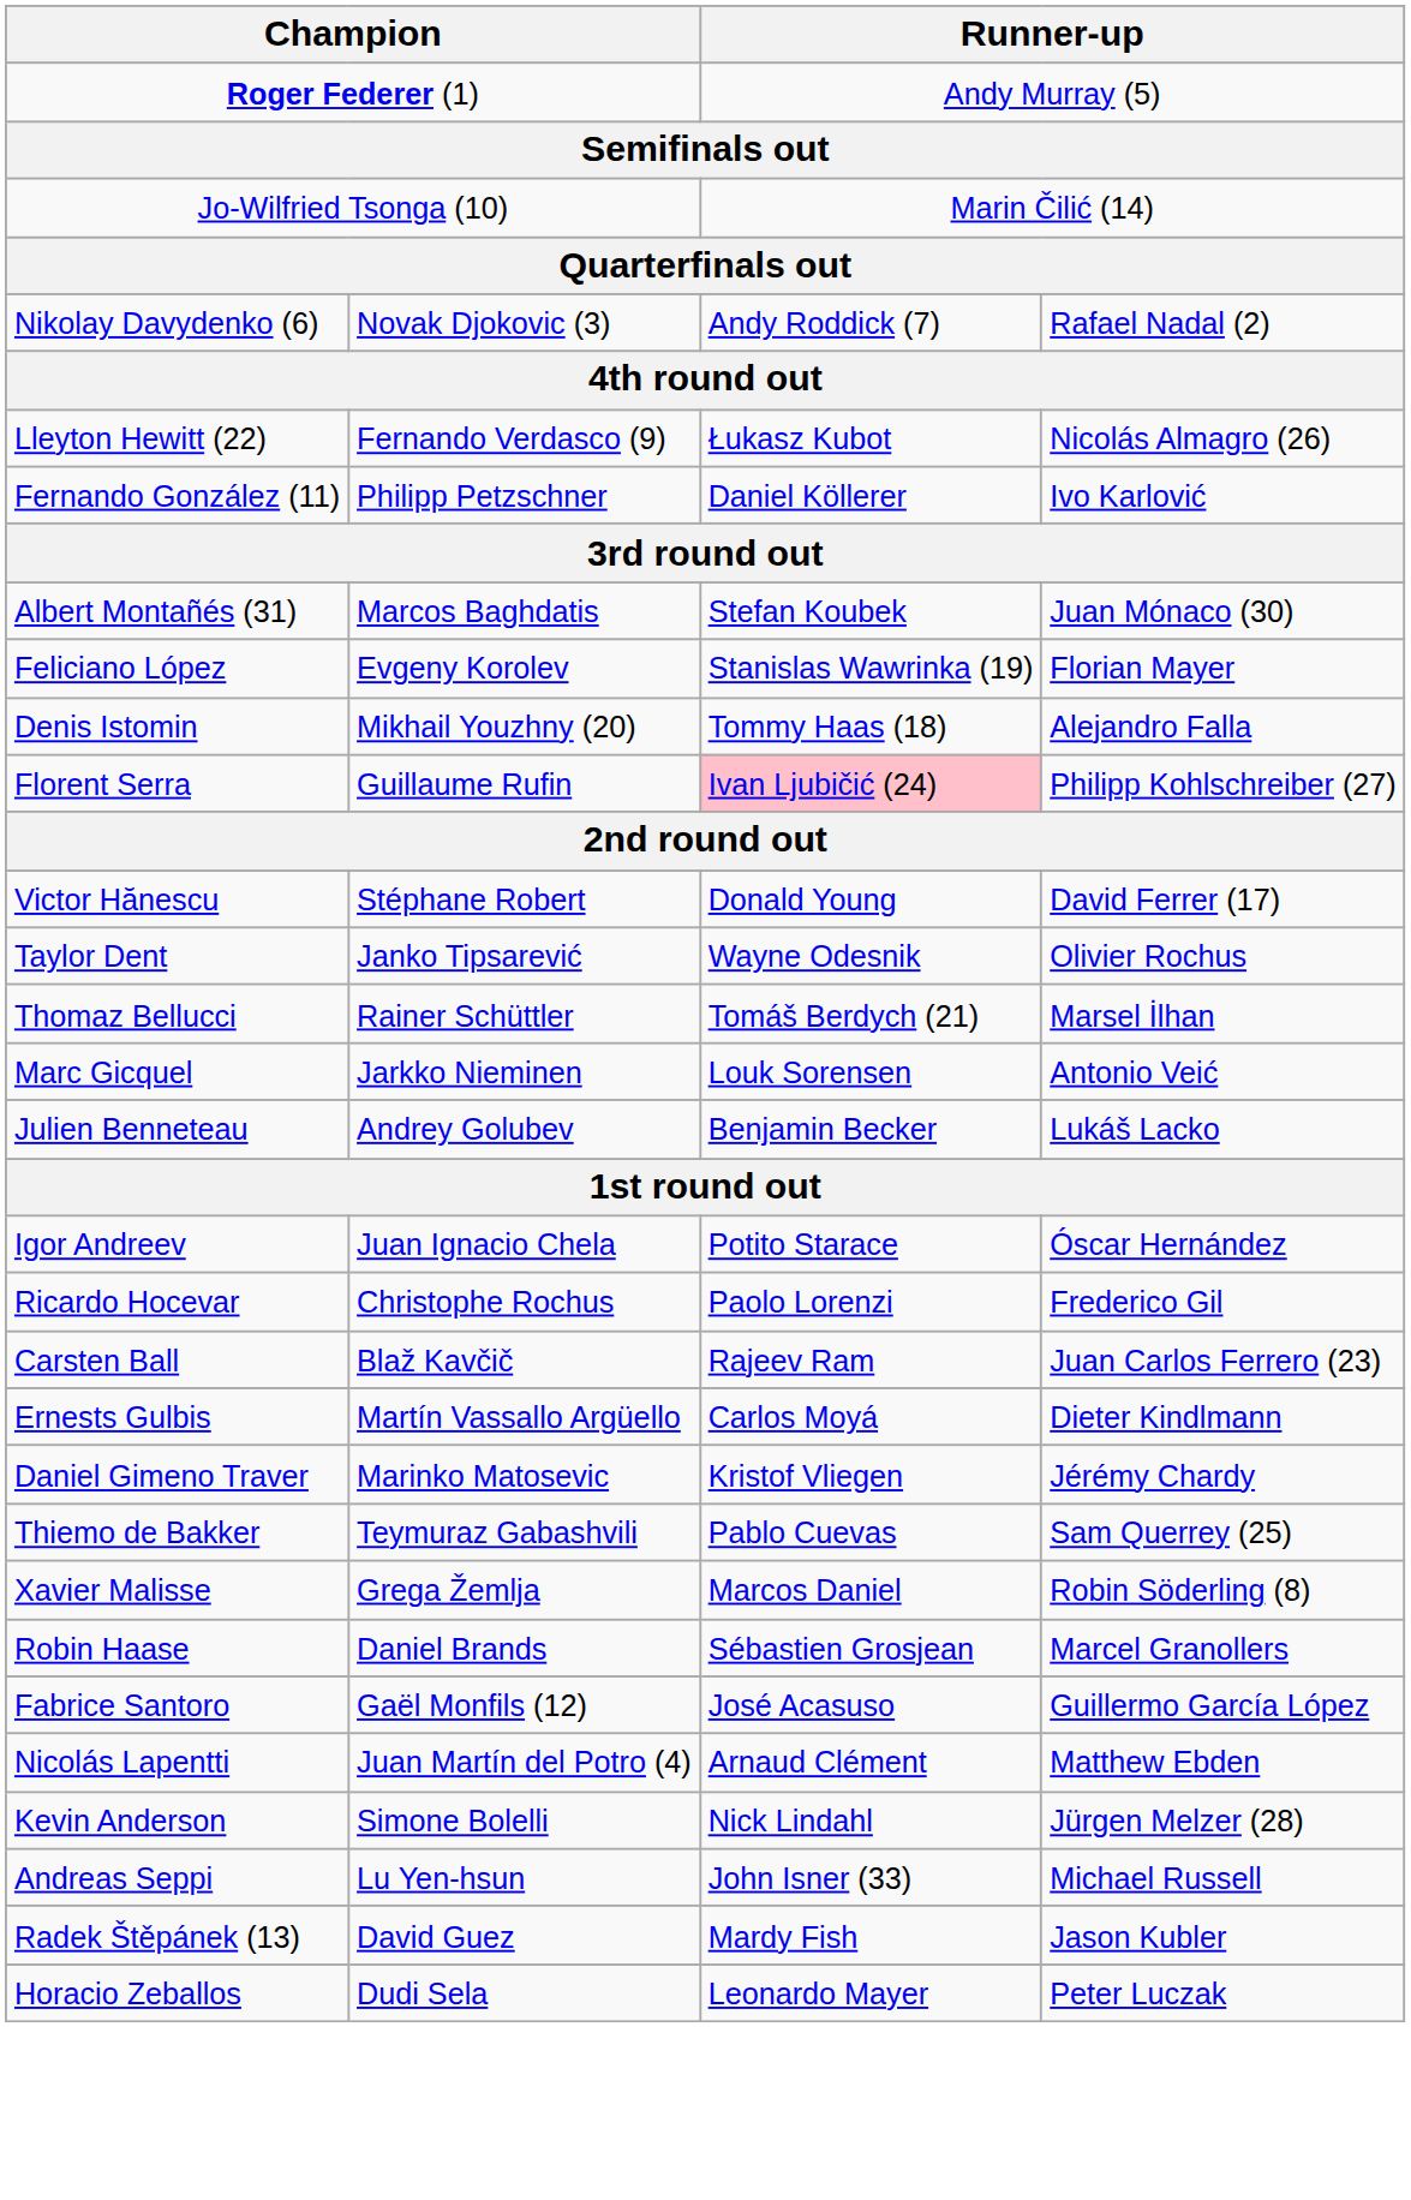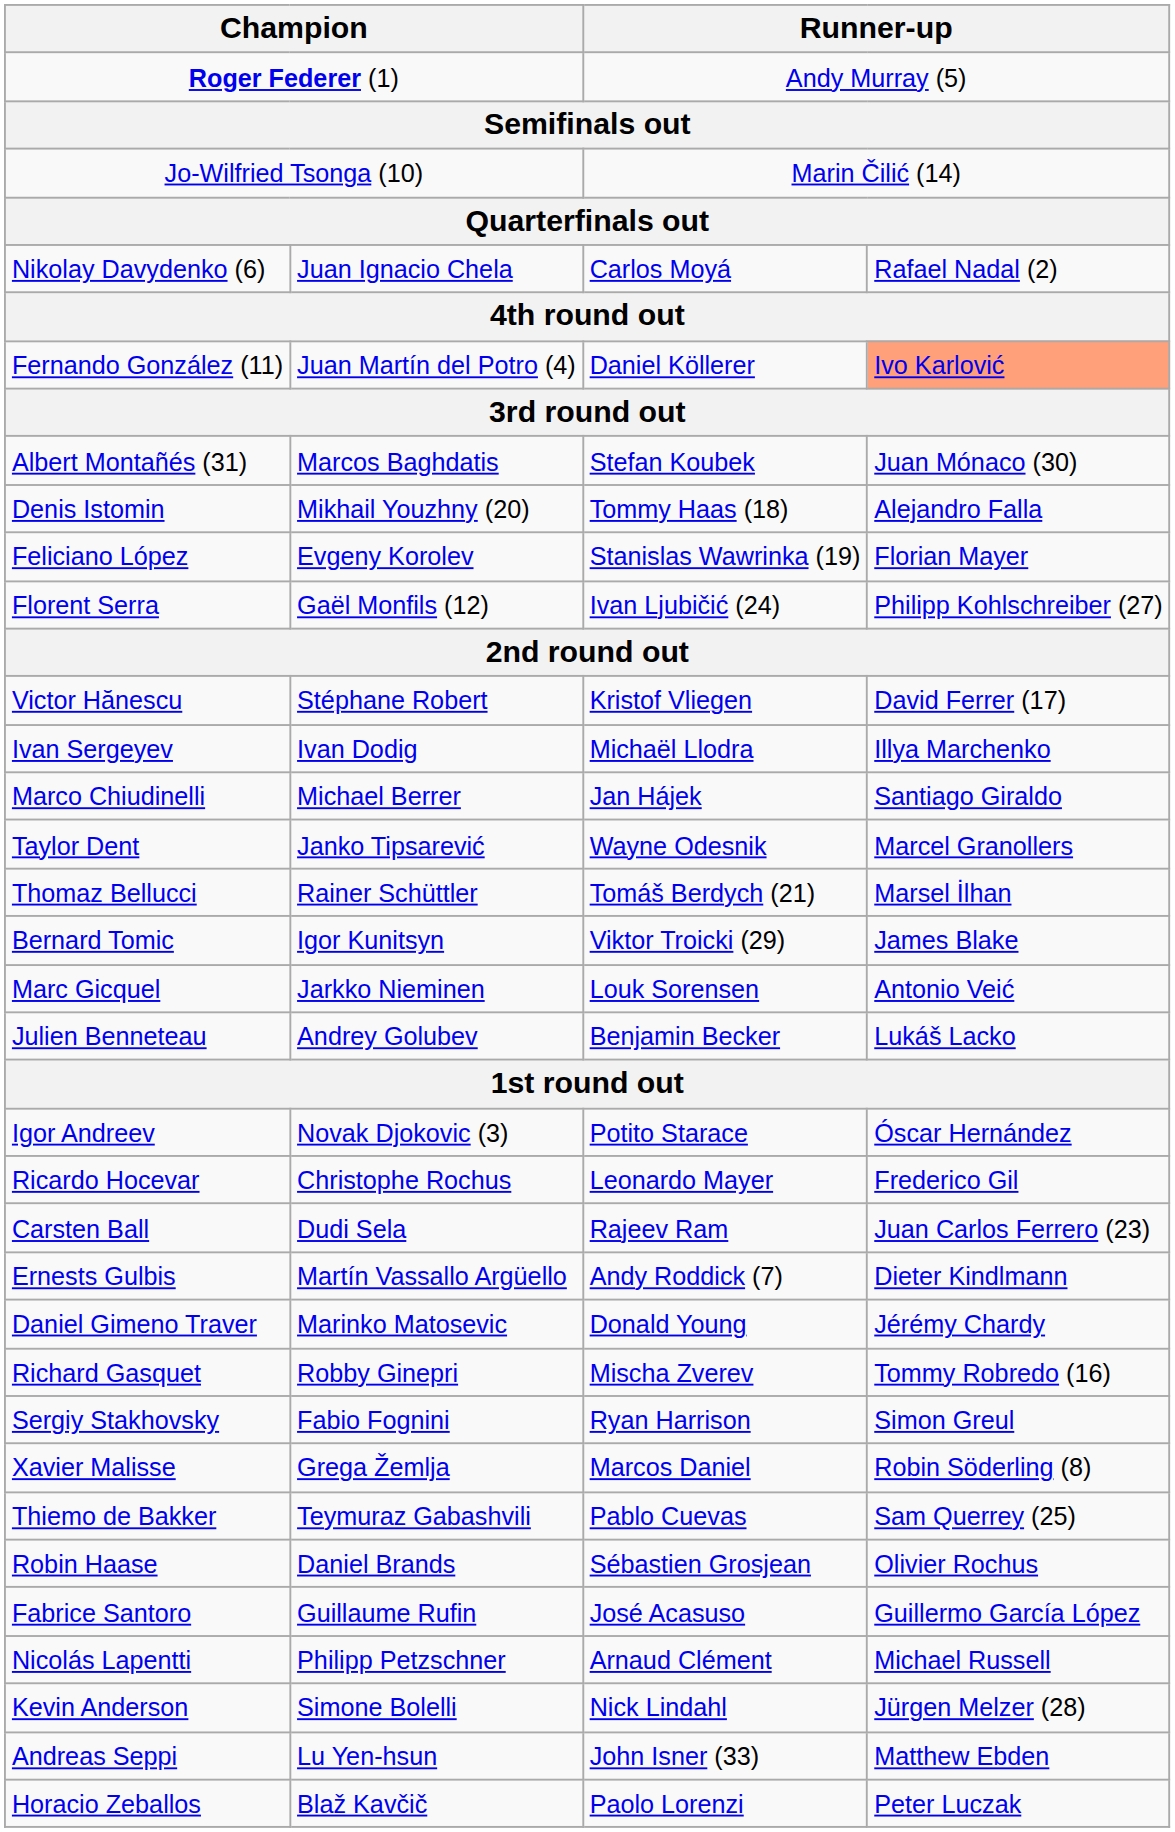 <table class="wikitable collapsible collapsed">
 <tr>
 <th colspan="2"><strong>Champion</strong></th>
 <th colspan="2">Runner-up</th>
 </tr>
 <tr>
 <td align="center" colspan="2"><small> <strong><a href='#'>Roger Federer</a></strong> (1)</small></td>
 <td align="center" colspan="2"><small> <a href='#'>Andy Murray</a> (5)</small></td>
 </tr>
 <tr>
 <th colspan="4">Semifinals out</th>
 </tr>
 <tr>
 <td align="center" colspan="2"><small> <a href='#'>Jo-Wilfried Tsonga</a> (10)</small></td>
 <td align="center" colspan="2"><small> <a href='#'>Marin Čilić</a> (14)</small></td>
 </tr>
 <tr>
 <th colspan="4">Quarterfinals out</th>
 </tr>
 <tr>
 <td><small> <a href='#'>Nikolay Davydenko</a> (6)</small></td>
-<td><small> <a href='#'>Novak Djokovic</a> (3)</small></td>
-<td><small> <a href='#'>Andy Roddick</a> (7)</small></td>
+<td><small> <a href='#'>Juan Ignacio Chela</a></small></td>
+<td><small> <a href='#'>Carlos Moyá</a></small></td>
 <td><small> <a href='#'>Rafael Nadal</a> (2)</small></td>
 </tr>
 <tr>
 <th colspan="4">4th round out</th>
 </tr>
 <tr>
-<td><small> <a href='#'>Lleyton Hewitt</a> (22)</small></td>
-<td><small> <a href='#'>Fernando Verdasco</a> (9)</small></td>
-<td><small> <a href='#'>Łukasz Kubot</a></small></td>
-<td><small> <a href='#'>Nicolás Almagro</a> (26)</small></td>
-</tr>
-<tr>
 <td><small> <a href='#'>Fernando González</a> (11)</small></td>
-<td><small> <a href='#'>Philipp Petzschner</a></small></td>
+<td><small> <a href='#'>Juan Martín del Potro</a> (4)</small></td>
 <td><small> <a href='#'>Daniel Köllerer</a> </small></td>
-<td><small> <a href='#'>Ivo Karlović</a></small></td>
+<td style="background: lightsalmon;"><small> <a href='#'>Ivo Karlović</a></small></td>
 </tr>
 <tr>
 <th colspan="4">3rd round out</th>
 </tr>
 <tr>
 <td><small> <a href='#'>Albert Montañés</a> (31)</small></td>
 <td><small> <a href='#'>Marcos Baghdatis</a></small></td>
 <td><small> <a href='#'>Stefan Koubek</a></small></td>
 <td><small> <a href='#'>Juan Mónaco</a> (30)</small></td>
 </tr>
 <tr>
+<td><small> <a href='#'>Denis Istomin</a></small></td>
+<td><small> <a href='#'>Mikhail Youzhny</a> (20)</small></td>
+<td><small> <a href='#'>Tommy Haas</a> (18)</small></td>
+<td><small> <a href='#'>Alejandro Falla</a></small></td>
+</tr>
+<tr>
 <td><small> <a href='#'>Feliciano López</a></small></td>
 <td><small> <a href='#'>Evgeny Korolev</a></small></td>
 <td><small> <a href='#'>Stanislas Wawrinka</a> (19)</small></td>
 <td><small> <a href='#'>Florian Mayer</a></small></td>
 </tr>
 <tr>
-<td><small> <a href='#'>Denis Istomin</a></small></td>
-<td><small> <a href='#'>Mikhail Youzhny</a> (20)</small></td>
-<td><small> <a href='#'>Tommy Haas</a> (18)</small></td>
-<td><small> <a href='#'>Alejandro Falla</a></small></td>
-</tr>
-<tr>
 <td><small> <a href='#'>Florent Serra</a></small></td>
-<td><small> <a href='#'>Guillaume Rufin</a></small></td>
-<td style="background: pink;"><small> <a href='#'>Ivan Ljubičić</a> (24)</small></td>
+<td><small> <a href='#'>Gaël Monfils</a> (12)</small></td>
+<td><small> <a href='#'>Ivan Ljubičić</a> (24)</small></td>
 <td><small> <a href='#'>Philipp Kohlschreiber</a> (27)</small></td>
 </tr>
 <tr>
 <th colspan="4">2nd round out</th>
 </tr>
 <tr>
 <td><small> <a href='#'>Victor Hănescu</a></small></td>
 <td><small> <a href='#'>Stéphane Robert</a></small></td>
-<td><small> <a href='#'>Donald Young</a></small></td>
+<td><small> <a href='#'>Kristof Vliegen</a></small></td>
 <td><small> <a href='#'>David Ferrer</a> (17)</small></td>
+</tr>
+<tr>
+<td><small> <a href='#'>Ivan Sergeyev</a></small></td>
+<td><small> <a href='#'>Ivan Dodig</a></small></td>
+<td><small> <a href='#'>Michaël Llodra</a></small></td>
+<td><small> <a href='#'>Illya Marchenko</a></small></td>
+</tr>
+<tr>
+<td><small> <a href='#'>Marco Chiudinelli</a></small></td>
+<td><small> <a href='#'>Michael Berrer</a></small></td>
+<td><small> <a href='#'>Jan Hájek</a></small></td>
+<td><small> <a href='#'>Santiago Giraldo</a></small></td>
 </tr>
 <tr>
 <td><small> <a href='#'>Taylor Dent</a></small></td>
 <td><small> <a href='#'>Janko Tipsarević</a></small></td>
 <td><small> <a href='#'>Wayne Odesnik</a></small></td>
-<td><small> <a href='#'>Olivier Rochus</a></small></td>
+<td><small> <a href='#'>Marcel Granollers</a></small></td>
 </tr>
 <tr>
 <td><small> <a href='#'>Thomaz Bellucci</a></small></td>
 <td><small> <a href='#'>Rainer Schüttler</a></small></td>
 <td><small> <a href='#'>Tomáš Berdych</a> (21)</small></td>
 <td><small> <a href='#'>Marsel İlhan</a></small></td>
+</tr>
+<tr>
+<td><small> <a href='#'>Bernard Tomic</a></small></td>
+<td><small> <a href='#'>Igor Kunitsyn</a></small></td>
+<td><small> <a href='#'>Viktor Troicki</a> (29)</small></td>
+<td><small> <a href='#'>James Blake</a></small></td>
 </tr>
 <tr>
 <td><small> <a href='#'>Marc Gicquel</a></small></td>
 <td><small> <a href='#'>Jarkko Nieminen</a></small></td>
 <td><small> <a href='#'>Louk Sorensen</a></small></td>
 <td><small> <a href='#'>Antonio Veić</a></small></td>
 </tr>
 <tr>
 <td><small> <a href='#'>Julien Benneteau</a></small></td>
 <td><small> <a href='#'>Andrey Golubev</a></small></td>
 <td><small> <a href='#'>Benjamin Becker</a></small></td>
 <td><small> <a href='#'>Lukáš Lacko</a></small></td>
 </tr>
 <tr>
 <th colspan="4">1st round out</th>
 </tr>
 <tr>
 <td><small> <a href='#'>Igor Andreev</a></small></td>
-<td><small> <a href='#'>Juan Ignacio Chela</a></small></td>
+<td><small> <a href='#'>Novak Djokovic</a> (3)</small></td>
 <td><small> <a href='#'>Potito Starace</a></small></td>
 <td><small> <a href='#'>Óscar Hernández</a></small></td>
 </tr>
 <tr>
 <td><small> <a href='#'>Ricardo Hocevar</a></small></td>
 <td><small> <a href='#'>Christophe Rochus</a></small></td>
-<td><small> <a href='#'>Paolo Lorenzi</a></small></td>
+<td><small> <a href='#'>Leonardo Mayer</a></small></td>
 <td><small> <a href='#'>Frederico Gil</a></small></td>
 </tr>
 <tr>
 <td><small> <a href='#'>Carsten Ball</a></small></td>
-<td><small> <a href='#'>Blaž Kavčič</a></small></td>
+<td><small> <a href='#'>Dudi Sela</a></small></td>
 <td><small> <a href='#'>Rajeev Ram</a></small></td>
 <td><small> <a href='#'>Juan Carlos Ferrero</a> (23)</small></td>
 </tr>
 <tr>
 <td><small> <a href='#'>Ernests Gulbis</a></small></td>
 <td><small> <a href='#'>Martín Vassallo Argüello</a></small></td>
-<td><small> <a href='#'>Carlos Moyá</a></small></td>
+<td><small> <a href='#'>Andy Roddick</a> (7)</small></td>
 <td><small> <a href='#'>Dieter Kindlmann</a></small></td>
 </tr>
 <tr>
 <td><small> <a href='#'>Daniel Gimeno Traver</a></small></td>
 <td><small> <a href='#'>Marinko Matosevic</a></small></td>
-<td><small> <a href='#'>Kristof Vliegen</a></small></td>
+<td><small> <a href='#'>Donald Young</a></small></td>
 <td><small> <a href='#'>Jérémy Chardy</a></small></td>
+</tr>
+<tr>
+<td><small> <a href='#'>Richard Gasquet</a></small></td>
+<td><small> <a href='#'>Robby Ginepri</a></small></td>
+<td><small> <a href='#'>Mischa Zverev</a></small></td>
+<td><small> <a href='#'>Tommy Robredo</a> (16)</small></td>
+</tr>
+<tr>
+<td><small> <a href='#'>Sergiy Stakhovsky</a></small></td>
+<td><small> <a href='#'>Fabio Fognini</a></small></td>
+<td><small> <a href='#'>Ryan Harrison</a></small></td>
+<td><small> <a href='#'>Simon Greul</a></small></td>
+</tr>
+<tr>
+<td><small> <a href='#'>Xavier Malisse</a></small></td>
+<td><small> <a href='#'>Grega Žemlja</a></small></td>
+<td><small> <a href='#'>Marcos Daniel</a></small></td>
+<td><small> <a href='#'>Robin Söderling</a> (8)</small></td>
 </tr>
 <tr>
 <td><small> <a href='#'>Thiemo de Bakker</a></small></td>
 <td><small> <a href='#'>Teymuraz Gabashvili</a></small></td>
 <td><small> <a href='#'>Pablo Cuevas</a></small></td>
 <td><small> <a href='#'>Sam Querrey</a> (25)</small></td>
 </tr>
 <tr>
-<td><small> <a href='#'>Xavier Malisse</a></small></td>
-<td><small> <a href='#'>Grega Žemlja</a></small></td>
-<td><small> <a href='#'>Marcos Daniel</a></small></td>
-<td><small> <a href='#'>Robin Söderling</a> (8)</small></td>
-</tr>
-<tr>
 <td><small> <a href='#'>Robin Haase</a></small></td>
 <td><small> <a href='#'>Daniel Brands</a></small></td>
 <td><small> <a href='#'>Sébastien Grosjean</a></small></td>
-<td><small> <a href='#'>Marcel Granollers</a></small></td>
+<td><small> <a href='#'>Olivier Rochus</a></small></td>
 </tr>
 <tr>
 <td><small> <a href='#'>Fabrice Santoro</a></small></td>
-<td><small> <a href='#'>Gaël Monfils</a> (12)</small></td>
+<td><small> <a href='#'>Guillaume Rufin</a></small></td>
 <td><small> <a href='#'>José Acasuso</a></small></td>
 <td><small> <a href='#'>Guillermo García López</a></small></td>
 </tr>
 <tr>
 <td><small> <a href='#'>Nicolás Lapentti</a></small></td>
-<td><small> <a href='#'>Juan Martín del Potro</a> (4)</small></td>
+<td><small> <a href='#'>Philipp Petzschner</a></small></td>
 <td><small> <a href='#'>Arnaud Clément</a> </small></td>
-<td><small> <a href='#'>Matthew Ebden</a></small></td>
+<td><small> <a href='#'>Michael Russell</a></small></td>
 </tr>
 <tr>
 <td><small> <a href='#'>Kevin Anderson</a></small></td>
 <td><small> <a href='#'>Simone Bolelli</a></small></td>
 <td><small> <a href='#'>Nick Lindahl</a></small></td>
 <td><small> <a href='#'>Jürgen Melzer</a> (28)</small></td>
 </tr>
 <tr>
 <td><small> <a href='#'>Andreas Seppi</a></small></td>
 <td><small> <a href='#'>Lu Yen-hsun</a></small></td>
 <td><small> <a href='#'>John Isner</a> (33)</small></td>
-<td><small> <a href='#'>Michael Russell</a></small></td>
-</tr>
-<tr>
-<td><small> <a href='#'>Radek Štěpánek</a> (13)</small></td>
-<td><small> <a href='#'>David Guez</a></small></td>
-<td><small> <a href='#'>Mardy Fish</a></small></td>
-<td><small> <a href='#'>Jason Kubler</a></small></td>
+<td><small> <a href='#'>Matthew Ebden</a></small></td>
 </tr>
 <tr>
 <td><small> <a href='#'>Horacio Zeballos</a> </small></td>
-<td><small> <a href='#'>Dudi Sela</a></small></td>
-<td><small> <a href='#'>Leonardo Mayer</a></small></td>
+<td><small> <a href='#'>Blaž Kavčič</a></small></td>
+<td><small> <a href='#'>Paolo Lorenzi</a></small></td>
 <td><small> <a href='#'>Peter Luczak</a></small></td>
 </tr>
 </table>
